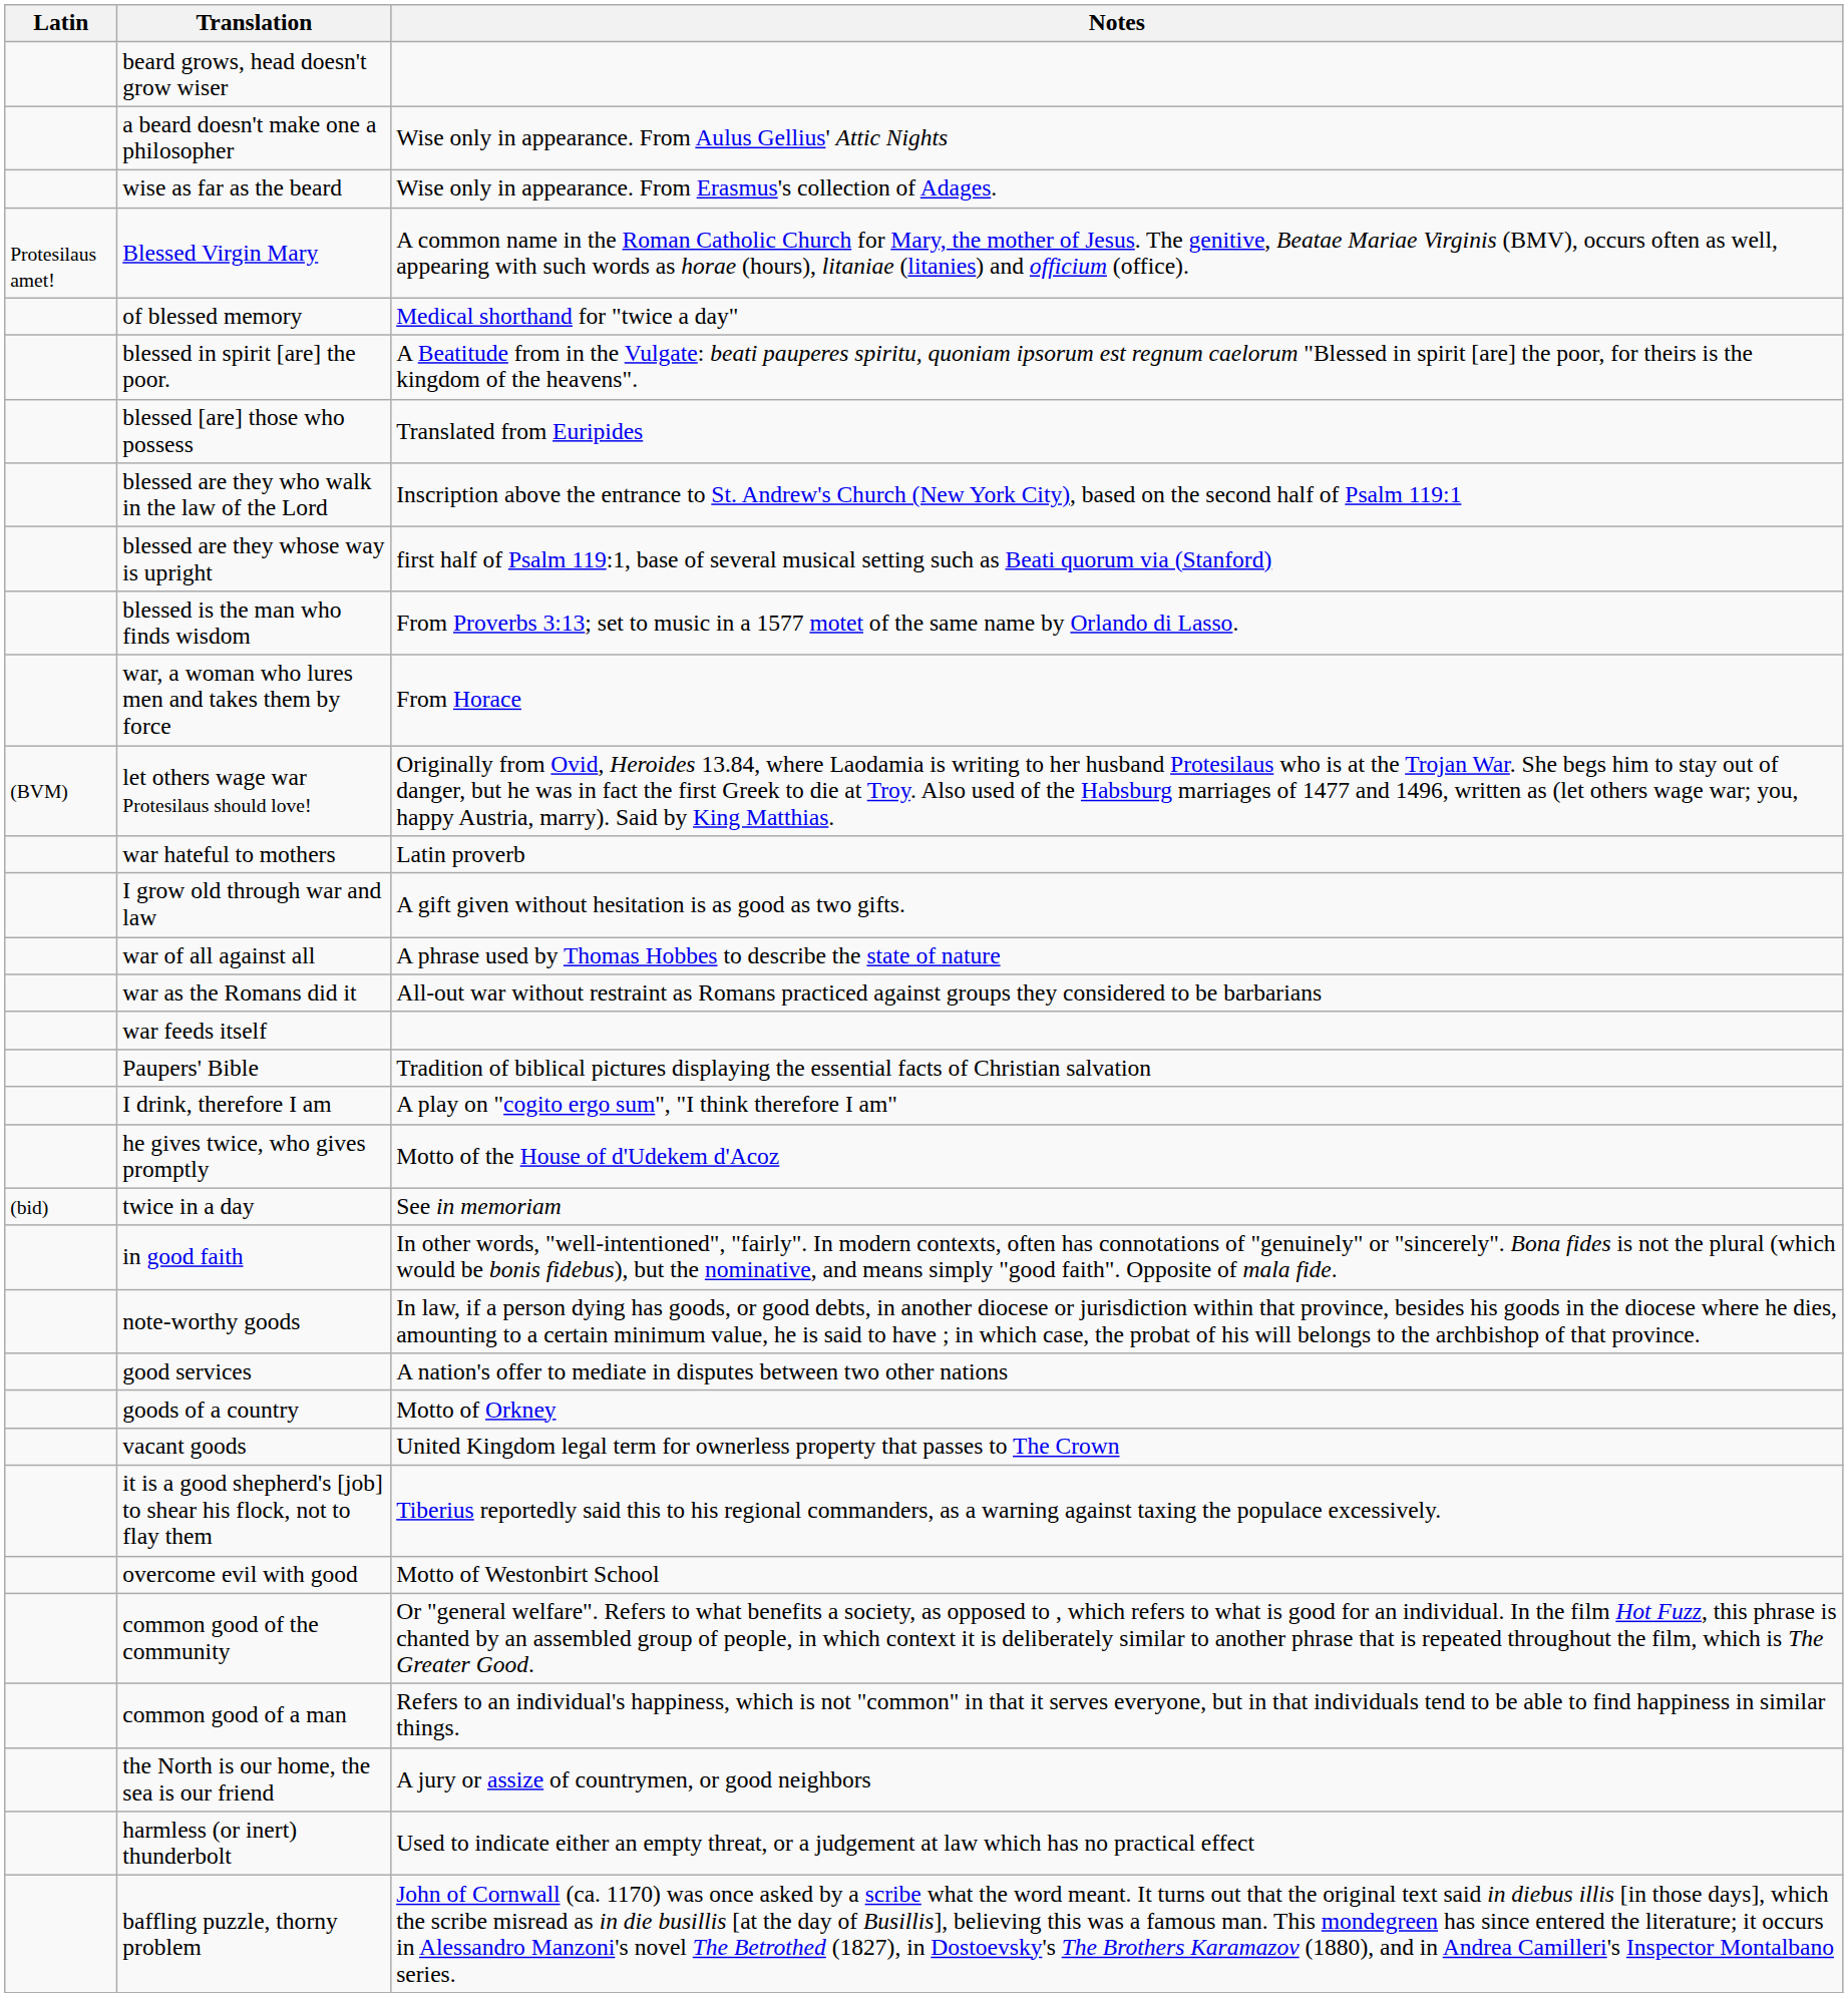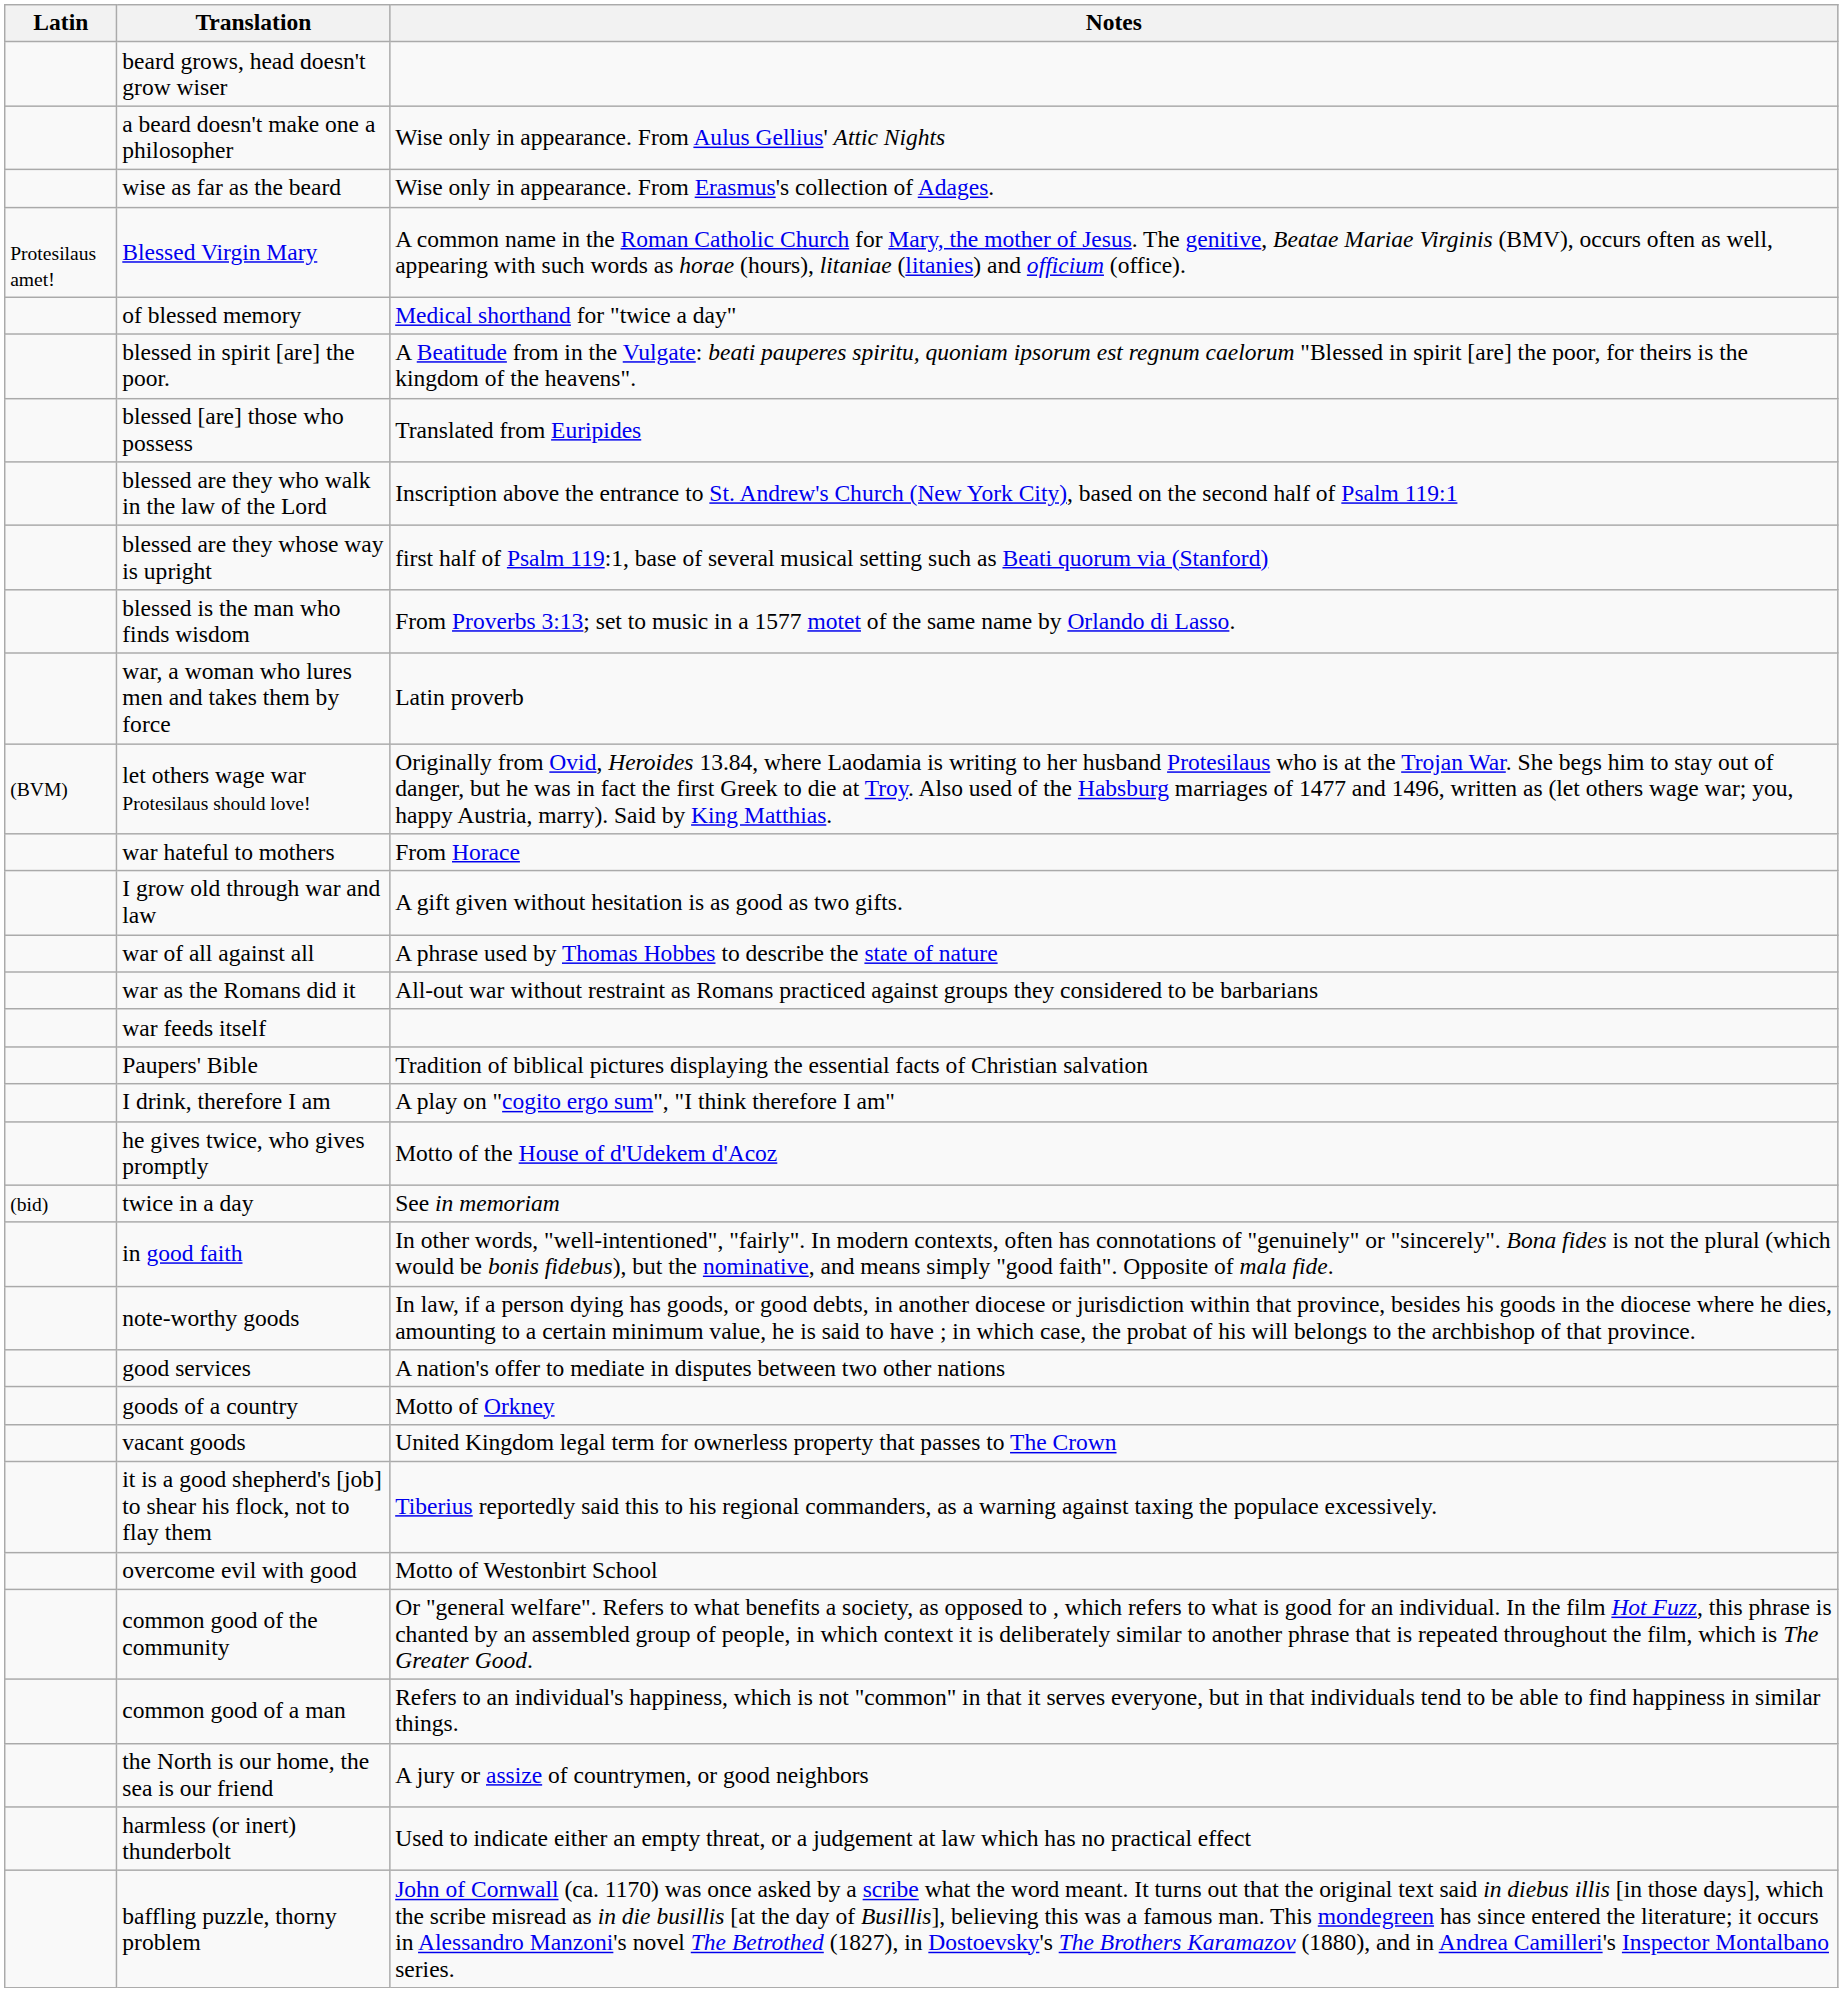 <table class="wikitable">
 <tr>
 <th>Latin</th>
 <th>Translation</th>
 <th>Notes</th>
 </tr>
 <tr>
 <td></td>
 <td>beard grows, head doesn't grow wiser</td>
 <td></td>
 </tr>
 <tr>
 <td></td>
 <td>a beard doesn't make one a philosopher</td>
 <td>Wise only in appearance. From <a href='#'>Aulus Gellius</a>' <em>Attic Nights</em></td>
 </tr>
 <tr>
 <td></td>
 <td>wise as far as the beard</td>
 <td>Wise only in appearance. From <a href='#'>Erasmus</a>'s collection of <a href='#'>Adages</a>.</td>
 </tr>
 <tr>
 <td><br><small>Protesilaus amet!</small></td>
 <td><a href='#'>Blessed Virgin Mary</a></td>
 <td>A common name in the <a href='#'>Roman Catholic Church</a> for <a href='#'>Mary, the mother of Jesus</a>. The <a href='#'>genitive</a>, <em>Beatae Mariae Virginis</em> (BMV), occurs often as well, appearing with such words as <em>horae</em> (hours), <em>litaniae</em> (<a href='#'>litanies</a>) and <em><a href='#'>officium</a></em> (office).</td>
 </tr>
 <tr>
 <td></td>
 <td>of blessed memory</td>
 <td><a href='#'>Medical shorthand</a> for "twice a day"</td>
 </tr>
 <tr>
 <td></td>
 <td>blessed in spirit [are] the poor.</td>
 <td>A <a href='#'>Beatitude</a> from  in the <a href='#'>Vulgate</a>: <em>beati pauperes spiritu, quoniam ipsorum est regnum caelorum</em> "Blessed in spirit [are] the poor, for theirs is the kingdom of the heavens".</td>
 </tr>
 <tr>
 <td></td>
 <td>blessed [are] those who possess</td>
 <td>Translated from <a href='#'>Euripides</a></td>
 </tr>
 <tr>
 <td></td>
 <td>blessed are they who walk in the law of the Lord</td>
 <td>Inscription above the entrance to <a href='#'>St. Andrew's Church (New York City)</a>, based on the second half of <a href='#'>Psalm 119:1</a></td>
 </tr>
 <tr>
 <td></td>
 <td>blessed are they whose way is upright</td>
 <td>first half of <a href='#'>Psalm 119</a>:1, base of several musical setting such as <a href='#'>Beati quorum via (Stanford)</a></td>
 </tr>
 <tr>
 <td></td>
 <td>blessed is the man who finds wisdom</td>
 <td>From <a href='#'>Proverbs 3:13</a>; set to music in a 1577 <a href='#'>motet</a> of the same name by <a href='#'>Orlando di Lasso</a>.</td>
 </tr>
 <tr>
 <td></td>
 <td>war, a woman who lures men and takes them by force</td>
-<td>From <a href='#'>Horace</a></td>
+<td>Latin proverb</td>
 </tr>
 <tr>
 <td> <small>(BVM)</small></td>
 <td>let others wage war<br><small>Protesilaus should love!</small></td>
 <td>Originally from <a href='#'>Ovid</a>, <em>Heroides</em> 13.84, where Laodamia is writing to her husband <a href='#'>Protesilaus</a> who is at the <a href='#'>Trojan War</a>. She begs him to stay out of danger, but he was in fact the first Greek to die at <a href='#'>Troy</a>. Also used of the <a href='#'>Habsburg</a> marriages of 1477 and 1496, written as  (let others wage war; you, happy Austria, marry). Said by <a href='#'>King Matthias</a>.</td>
 </tr>
 <tr>
 <td></td>
 <td>war hateful to mothers</td>
-<td>Latin proverb</td>
+<td>From <a href='#'>Horace</a></td>
 </tr>
 <tr>
 <td></td>
 <td>I grow old through war and law</td>
 <td>A gift given without hesitation is as good as two gifts.</td>
 </tr>
 <tr>
 <td></td>
 <td>war of all against all</td>
 <td>A phrase used by <a href='#'>Thomas Hobbes</a> to describe the <a href='#'>state of nature</a></td>
 </tr>
 <tr>
 <td></td>
 <td>war as the Romans did it</td>
 <td>All-out war without restraint as Romans practiced against groups they considered to be barbarians</td>
 </tr>
 <tr>
 <td></td>
 <td>war feeds itself</td>
 <td></td>
 </tr>
 <tr>
 <td></td>
 <td>Paupers' Bible</td>
 <td>Tradition of biblical pictures displaying the essential facts of Christian salvation</td>
 </tr>
 <tr>
 <td></td>
 <td>I drink, therefore I am</td>
 <td>A play on "<a href='#'>cogito ergo sum</a>", "I think therefore I am"</td>
 </tr>
 <tr>
 <td></td>
 <td>he gives twice, who gives promptly</td>
 <td>Motto of the <a href='#'>House of d'Udekem d'Acoz</a></td>
 </tr>
 <tr>
 <td> <small>(bid)</small></td>
 <td>twice in a day</td>
 <td>See <em>in memoriam</em></td>
 </tr>
 <tr>
 <td></td>
 <td>in <a href='#'>good faith</a></td>
 <td>In other words, "well-intentioned", "fairly". In modern contexts, often has connotations of "genuinely" or "sincerely". <em>Bona fides</em> is not the plural (which would be <em>bonis fidebus</em>), but the <a href='#'>nominative</a>, and means simply "good faith". Opposite of <em>mala fide</em>.</td>
 </tr>
 <tr>
 <td></td>
 <td>note-worthy goods</td>
 <td>In law, if a person dying has goods, or good debts, in another diocese or jurisdiction within that province, besides his goods in the diocese where he dies, amounting to a certain minimum value, he is said to have ; in which case, the probat of his will belongs to the archbishop of that province.</td>
 </tr>
 <tr>
 <td></td>
 <td>good services</td>
 <td>A nation's offer to mediate in disputes between two other nations</td>
 </tr>
 <tr>
 <td></td>
 <td>goods of a country</td>
 <td>Motto of <a href='#'>Orkney</a></td>
 </tr>
 <tr>
 <td></td>
 <td>vacant goods</td>
 <td>United Kingdom legal term for ownerless property that passes to <a href='#'>The Crown</a></td>
 </tr>
 <tr>
 <td></td>
 <td>it is a good shepherd's [job] to shear his flock, not to flay them</td>
 <td><a href='#'>Tiberius</a> reportedly said this to his regional commanders, as a warning against taxing the populace excessively.</td>
 </tr>
 <tr>
 <td></td>
 <td>overcome evil with good</td>
 <td>Motto of Westonbirt School</td>
 </tr>
 <tr>
 <td></td>
 <td>common good of the community</td>
 <td>Or "general welfare". Refers to what benefits a society, as opposed to , which refers to what is good for an individual. In the film <em><a href='#'>Hot Fuzz</a></em>, this phrase is chanted by an assembled group of people, in which context it is deliberately similar to another phrase that is repeated throughout the film, which is <em>The Greater Good</em>.</td>
 </tr>
 <tr>
 <td></td>
 <td>common good of a man</td>
 <td>Refers to an individual's happiness, which is not "common" in that it serves everyone, but in that individuals tend to be able to find happiness in similar things.</td>
 </tr>
 <tr>
 <td></td>
 <td>the North is our home, the sea is our friend</td>
 <td>A jury or <a href='#'>assize</a> of countrymen, or good neighbors</td>
 </tr>
 <tr>
 <td></td>
 <td>harmless (or inert) thunderbolt</td>
 <td>Used to indicate either an empty threat, or a judgement at law which has no practical effect</td>
 </tr>
 <tr>
 <td></td>
 <td>baffling puzzle, thorny problem</td>
 <td><a href='#'>John of Cornwall</a> (ca. 1170) was once asked by a <a href='#'>scribe</a> what the word meant. It turns out that the original text said <em>in diebus illis</em> [in those days], which the scribe misread as <em>in die busillis</em> [at the day of <em>Busillis</em>], believing this was a famous man. This <a href='#'>mondegreen</a> has since entered the literature; it occurs in <a href='#'>Alessandro Manzoni</a>'s novel <em><a href='#'>The Betrothed</a></em> (1827), in <a href='#'>Dostoevsky</a>'s <em><a href='#'>The Brothers Karamazov</a></em> (1880), and in <a href='#'>Andrea Camilleri</a>'s <a href='#'>Inspector Montalbano</a> series.</td>
 </tr>
 </table>
